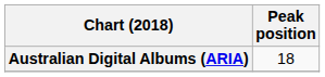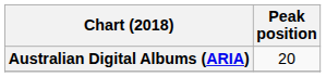 <table class="wikitable plainrowheaders" style="text-align:center">
 <tr>
 <th scope="col">Chart (2018)</th>
 <th scope="col">Peak<br> position</th>
 </tr>
 <tr>
 <th scope="row">Australian Digital Albums (<a href='#'>ARIA</a>)</th>
-<td>18</td>
+<td>20</td>
 </tr>
 <tr>
 </tr>
 <tr>
 </tr>
 <tr>
 </tr>
 <tr>
 </tr>
 </table>
